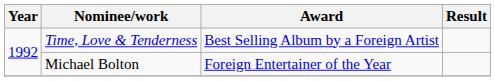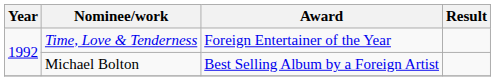 <table class="wikitable">
 <tr>
 <th>Year</th>
 <th>Nominee/work</th>
 <th>Award</th>
 <th>Result</th>
 </tr>
 <tr>
 <td rowspan="2"><a href='#'>1992</a></td>
 <td><em><a href='#'>Time, Love & Tenderness</a></em></td>
-<td><a href='#'>Best Selling Album by a Foreign Artist</a></td>
+<td><a href='#'>Foreign Entertainer of the Year</a></td>
 <td></td>
 </tr>
 <tr>
 <td>Michael Bolton</td>
-<td><a href='#'>Foreign Entertainer of the Year</a></td>
+<td><a href='#'>Best Selling Album by a Foreign Artist</a></td>
 <td></td>
 </tr>
 <tr>
 </tr>
 </table>
